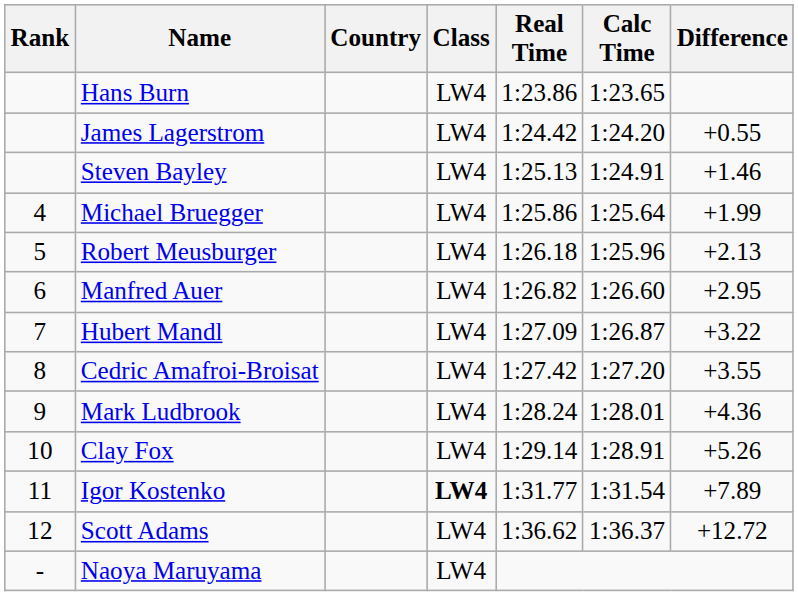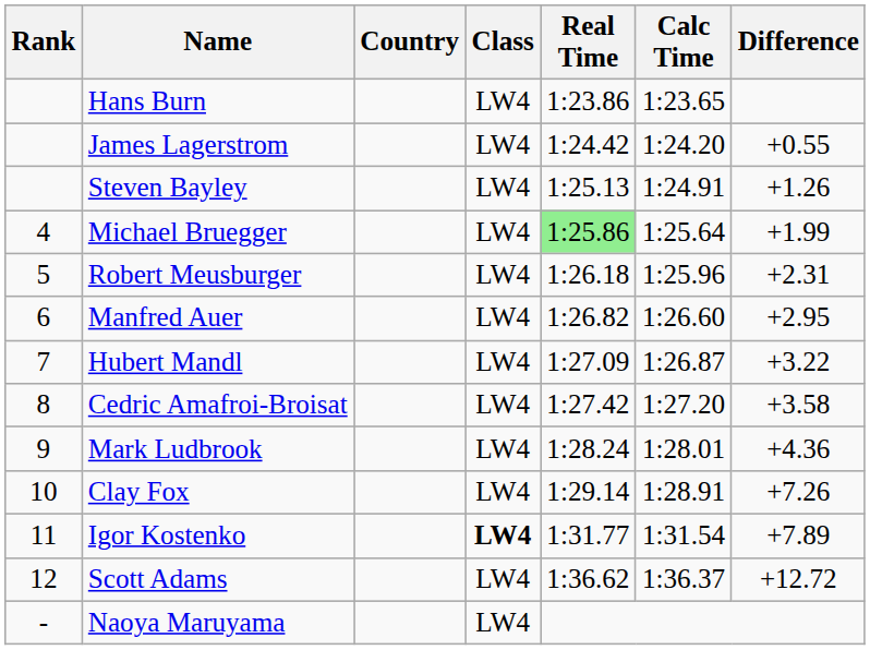 <table class="wikitable sortable" style="text-align:center">
 <tr>
 <th>Rank</th>
 <th>Name</th>
 <th>Country</th>
 <th>Class</th>
 <th>Real<br>Time</th>
 <th>Calc<br>Time</th>
 <th Class="unsortable">Difference</th>
 </tr>
 <tr>
 <td></td>
 <td align=left><a href='#'>Hans Burn</a></td>
 <td align=left></td>
 <td>LW4</td>
 <td>1:23.86</td>
 <td>1:23.65</td>
 </tr>
 <tr>
 <td></td>
 <td align=left><a href='#'>James Lagerstrom</a></td>
 <td align=left></td>
 <td>LW4</td>
 <td>1:24.42</td>
 <td>1:24.20</td>
 <td>+0.55</td>
 </tr>
 <tr>
 <td></td>
 <td align=left><a href='#'>Steven Bayley</a></td>
 <td align=left></td>
 <td>LW4</td>
 <td>1:25.13</td>
 <td>1:24.91</td>
-<td>+1.46</td>
+<td>+1.26</td>
 </tr>
 <tr>
 <td>4</td>
 <td align=left><a href='#'>Michael Bruegger</a></td>
 <td align=left></td>
 <td>LW4</td>
-<td>1:25.86</td>
+<td style="background: lightgreen;">1:25.86</td>
 <td>1:25.64</td>
 <td>+1.99</td>
 </tr>
 <tr>
 <td>5</td>
 <td align=left><a href='#'>Robert Meusburger</a></td>
 <td align=left></td>
 <td>LW4</td>
 <td>1:26.18</td>
 <td>1:25.96</td>
-<td>+2.13</td>
+<td>+2.31</td>
 </tr>
 <tr>
 <td>6</td>
 <td align=left><a href='#'>Manfred Auer</a></td>
 <td align=left></td>
 <td>LW4</td>
 <td>1:26.82</td>
 <td>1:26.60</td>
 <td>+2.95</td>
 </tr>
 <tr>
 <td>7</td>
 <td align=left><a href='#'>Hubert Mandl</a></td>
 <td align=left></td>
 <td>LW4</td>
 <td>1:27.09</td>
 <td>1:26.87</td>
 <td>+3.22</td>
 </tr>
 <tr>
 <td>8</td>
 <td align=left><a href='#'>Cedric Amafroi-Broisat</a></td>
 <td align=left></td>
 <td>LW4</td>
 <td>1:27.42</td>
 <td>1:27.20</td>
-<td>+3.55</td>
+<td>+3.58</td>
 </tr>
 <tr>
 <td>9</td>
 <td align=left><a href='#'>Mark Ludbrook</a></td>
 <td align=left></td>
 <td>LW4</td>
 <td>1:28.24</td>
 <td>1:28.01</td>
 <td>+4.36</td>
 </tr>
 <tr>
 <td>10</td>
 <td align=left><a href='#'>Clay Fox</a></td>
 <td align=left></td>
 <td>LW4</td>
 <td>1:29.14</td>
 <td>1:28.91</td>
-<td>+5.26</td>
+<td>+7.26</td>
 </tr>
 <tr>
 <td>11</td>
 <td align=left><a href='#'>Igor Kostenko</a></td>
 <td align=left></td>
 <td><strong>LW4</strong></td>
 <td>1:31.77</td>
 <td>1:31.54</td>
 <td>+7.89</td>
 </tr>
 <tr>
 <td>12</td>
 <td align=left><a href='#'>Scott Adams</a></td>
 <td align=left></td>
 <td>LW4</td>
 <td>1:36.62</td>
 <td>1:36.37</td>
 <td>+12.72</td>
 </tr>
 <tr>
 <td>-</td>
 <td align=left><a href='#'>Naoya Maruyama</a></td>
 <td align=left></td>
 <td>LW4</td>
 <td colspan=3></td>
 </tr>
 </table>
